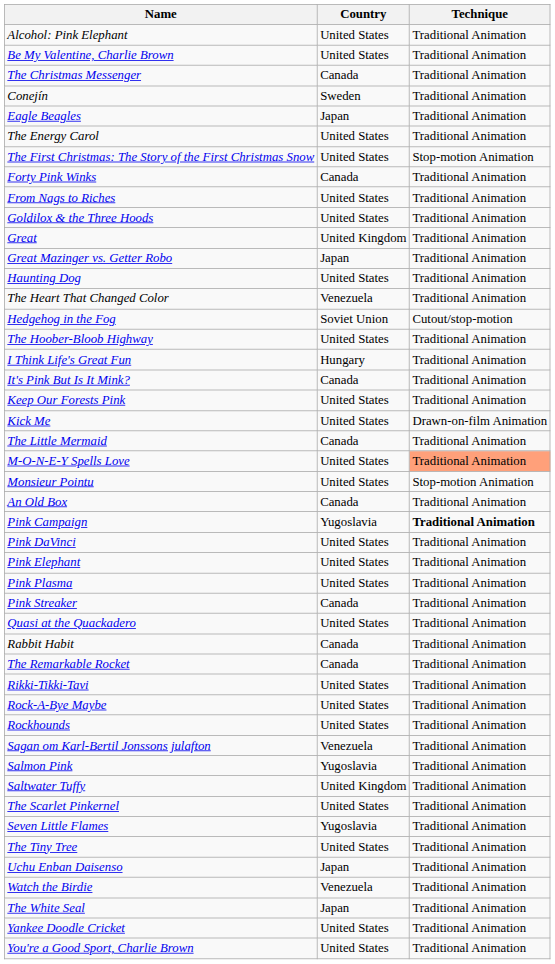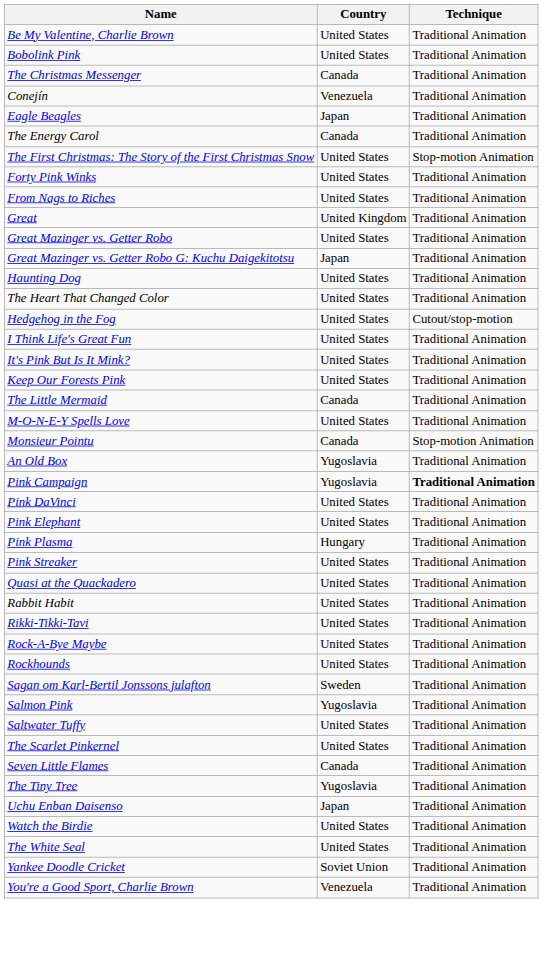 <table class="wikitable sortable">
 <tr>
 <th>Name</th>
 <th>Country</th>
 <th>Technique</th>
 </tr>
 <tr>
-<td><em>Alcohol: Pink Elephant</em></td>
+<td><em><a href='#'>Be My Valentine, Charlie Brown</a></em></td>
 <td>United States</td>
 <td>Traditional Animation</td>
 </tr>
 <tr>
-<td><em><a href='#'>Be My Valentine, Charlie Brown</a></em></td>
+<td><em><a href='#'>Bobolink Pink</a></em></td>
 <td>United States</td>
 <td>Traditional Animation</td>
 </tr>
 <tr>
 <td><em><a href='#'>The Christmas Messenger</a></em></td>
 <td>Canada</td>
 <td>Traditional Animation</td>
 </tr>
 <tr>
 <td><em>Conejín</em></td>
-<td>Sweden</td>
+<td>Venezuela</td>
 <td>Traditional Animation</td>
 </tr>
 <tr>
 <td><em><a href='#'>Eagle Beagles</a></em></td>
 <td>Japan</td>
 <td>Traditional Animation</td>
 </tr>
 <tr>
 <td><em>The Energy Carol</em></td>
-<td>United States</td>
+<td>Canada</td>
 <td>Traditional Animation</td>
 </tr>
 <tr>
 <td><em><a href='#'>The First Christmas: The Story of the First Christmas Snow</a></em></td>
 <td>United States</td>
 <td>Stop-motion Animation</td>
 </tr>
 <tr>
 <td><em><a href='#'>Forty Pink Winks</a></em></td>
-<td>Canada</td>
+<td>United States</td>
 <td>Traditional Animation</td>
 </tr>
 <tr>
 <td><em><a href='#'>From Nags to Riches</a></em></td>
-<td>United States</td>
-<td>Traditional Animation</td>
-</tr>
-<tr>
-<td><em><a href='#'>Goldilox & the Three Hoods</a></em></td>
 <td>United States</td>
 <td>Traditional Animation</td>
 </tr>
 <tr>
 <td><em><a href='#'>Great</a></em></td>
 <td>United Kingdom</td>
 <td>Traditional Animation</td>
 </tr>
 <tr>
 <td><em><a href='#'>Great Mazinger vs. Getter Robo</a></em></td>
+<td>United States</td>
+<td>Traditional Animation</td>
+</tr>
+<tr>
+<td><em><a href='#'>Great Mazinger vs. Getter Robo G: Kuchu Daigekitotsu</a></em></td>
 <td>Japan</td>
 <td>Traditional Animation</td>
 </tr>
 <tr>
 <td><em><a href='#'>Haunting Dog</a></em></td>
 <td>United States</td>
 <td>Traditional Animation</td>
 </tr>
 <tr>
 <td><em>The Heart That Changed Color</em></td>
-<td>Venezuela</td>
+<td>United States</td>
 <td>Traditional Animation</td>
 </tr>
 <tr>
 <td><em><a href='#'>Hedgehog in the Fog</a></em></td>
-<td>Soviet Union</td>
+<td>United States</td>
 <td>Cutout/stop-motion</td>
 </tr>
 <tr>
-<td><em><a href='#'>The Hoober-Bloob Highway</a></em></td>
+<td><em><a href='#'>I Think Life's Great Fun</a></em></td>
 <td>United States</td>
 <td>Traditional Animation</td>
 </tr>
 <tr>
-<td><em><a href='#'>I Think Life's Great Fun</a></em></td>
-<td>Hungary</td>
-<td>Traditional Animation</td>
-</tr>
-<tr>
 <td><em><a href='#'>It's Pink But Is It Mink?</a></em></td>
-<td>Canada</td>
+<td>United States</td>
 <td>Traditional Animation</td>
 </tr>
 <tr>
 <td><em><a href='#'>Keep Our Forests Pink</a></em></td>
 <td>United States</td>
 <td>Traditional Animation</td>
-</tr>
-<tr>
-<td><em><a href='#'>Kick Me</a></em></td>
-<td>United States</td>
-<td>Drawn-on-film Animation</td>
 </tr>
 <tr>
 <td><em><a href='#'>The Little Mermaid</a></em></td>
 <td>Canada</td>
 <td>Traditional Animation</td>
 </tr>
 <tr>
 <td><em><a href='#'>M-O-N-E-Y Spells Love</a></em></td>
 <td>United States</td>
-<td style="background: lightsalmon;">Traditional Animation</td>
+<td>Traditional Animation</td>
 </tr>
 <tr>
 <td><em><a href='#'>Monsieur Pointu</a></em></td>
-<td>United States</td>
+<td>Canada</td>
 <td>Stop-motion Animation</td>
 </tr>
 <tr>
 <td><em><a href='#'>An Old Box</a></em></td>
-<td>Canada</td>
+<td>Yugoslavia</td>
 <td>Traditional Animation</td>
 </tr>
 <tr>
 <td><em><a href='#'>Pink Campaign</a></em></td>
 <td>Yugoslavia</td>
 <td><strong>Traditional Animation</strong></td>
 </tr>
 <tr>
 <td><em><a href='#'>Pink DaVinci</a></em></td>
 <td>United States</td>
 <td>Traditional Animation</td>
 </tr>
 <tr>
 <td><em><a href='#'>Pink Elephant</a></em></td>
 <td>United States</td>
 <td>Traditional Animation</td>
 </tr>
 <tr>
 <td><em><a href='#'>Pink Plasma</a></em></td>
-<td>United States</td>
+<td>Hungary</td>
 <td>Traditional Animation</td>
 </tr>
 <tr>
 <td><em><a href='#'>Pink Streaker</a></em></td>
-<td>Canada</td>
+<td>United States</td>
 <td>Traditional Animation</td>
 </tr>
 <tr>
 <td><em><a href='#'>Quasi at the Quackadero</a></em></td>
 <td>United States</td>
 <td>Traditional Animation</td>
 </tr>
 <tr>
 <td><em>Rabbit Habit</em></td>
-<td>Canada</td>
-<td>Traditional Animation</td>
-</tr>
-<tr>
-<td><em><a href='#'>The Remarkable Rocket</a></em></td>
-<td>Canada</td>
+<td>United States</td>
 <td>Traditional Animation</td>
 </tr>
 <tr>
 <td><em><a href='#'>Rikki-Tikki-Tavi</a></em></td>
 <td>United States</td>
 <td>Traditional Animation</td>
 </tr>
 <tr>
 <td><em><a href='#'>Rock-A-Bye Maybe</a></em></td>
 <td>United States</td>
 <td>Traditional Animation</td>
 </tr>
 <tr>
 <td><em><a href='#'>Rockhounds</a></em></td>
 <td>United States</td>
 <td>Traditional Animation</td>
 </tr>
 <tr>
 <td><em><a href='#'>Sagan om Karl-Bertil Jonssons julafton</a></em></td>
-<td>Venezuela</td>
+<td>Sweden</td>
 <td>Traditional Animation</td>
 </tr>
 <tr>
 <td><em><a href='#'>Salmon Pink</a></em></td>
 <td>Yugoslavia</td>
 <td>Traditional Animation</td>
 </tr>
 <tr>
 <td><em><a href='#'>Saltwater Tuffy</a></em></td>
-<td>United Kingdom</td>
+<td>United States</td>
 <td>Traditional Animation</td>
 </tr>
 <tr>
 <td><em><a href='#'>The Scarlet Pinkernel</a></em></td>
 <td>United States</td>
 <td>Traditional Animation</td>
 </tr>
 <tr>
 <td><em><a href='#'>Seven Little Flames</a></em></td>
-<td>Yugoslavia</td>
+<td>Canada</td>
 <td>Traditional Animation</td>
 </tr>
 <tr>
 <td><em><a href='#'>The Tiny Tree</a></em></td>
-<td>United States</td>
+<td>Yugoslavia</td>
 <td>Traditional Animation</td>
 </tr>
 <tr>
 <td><em><a href='#'>Uchu Enban Daisenso</a></em></td>
 <td>Japan</td>
 <td>Traditional Animation</td>
 </tr>
 <tr>
 <td><em><a href='#'>Watch the Birdie</a></em></td>
-<td>Venezuela</td>
+<td>United States</td>
 <td>Traditional Animation</td>
 </tr>
 <tr>
 <td><em><a href='#'>The White Seal</a></em></td>
-<td>Japan</td>
+<td>United States</td>
 <td>Traditional Animation</td>
 </tr>
 <tr>
 <td><em><a href='#'>Yankee Doodle Cricket</a></em></td>
-<td>United States</td>
+<td>Soviet Union</td>
 <td>Traditional Animation</td>
 </tr>
 <tr>
 <td><em><a href='#'>You're a Good Sport, Charlie Brown</a></em></td>
-<td>United States</td>
+<td>Venezuela</td>
 <td>Traditional Animation</td>
 </tr>
 </table>
